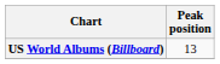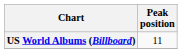 <table class="wikitable plainrowheaders sortable" style="text-align:center;" border="1">
 <tr>
 <th scope="col">Chart</th>
 <th scope="col">Peak<br>position</th>
 </tr>
 <tr>
 <th scope="row">US <a href='#'>World Albums</a> (<em><a href='#'>Billboard</a></em>)</th>
-<td>13</td>
+<td>11</td>
 </tr>
 <tr>
 </tr>
 </table>
